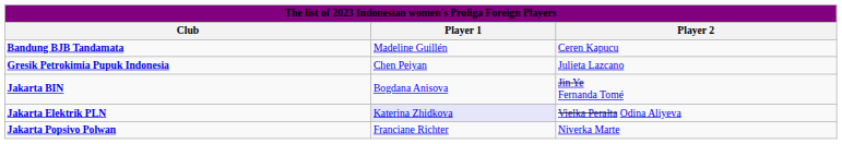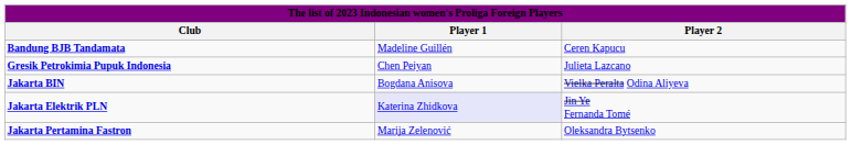 <table class="wikitable" style="font-size:90%; width: 90%; text-align:left;">
 <tr>
 <th colspan="3" style="background:purple"><span><strong>The list of 2023 Indonesian women's Proliga Foreign Players</strong></span></th>
 </tr>
 <tr>
 <th>Club</th>
 <th>Player 1</th>
 <th>Player 2</th>
 </tr>
 <tr>
 <td><strong><a href='#'>Bandung BJB Tandamata</a></strong></td>
 <td> <a href='#'>Madeline Guillén</a></td>
 <td> <a href='#'>Ceren Kapucu</a></td>
 </tr>
 <tr>
 <td><strong><a href='#'>Gresik Petrokimia Pupuk Indonesia</a></strong></td>
 <td> <a href='#'>Chen Peiyan</a></td>
 <td> <a href='#'>Julieta Lazcano</a></td>
 </tr>
 <tr>
 <td><strong><a href='#'>Jakarta BIN</a></strong></td>
 <td> <a href='#'>Bogdana Anisova</a></td>
-<td><s> <a href='#'>Jin Ye</a></s><br> <a href='#'>Fernanda Tomé</a></td>
+<td><s> <a href='#'>Vielka Peralta</a></s> <a href='#'>Odina Aliyeva</a></td>
 </tr>
 <tr>
 <td><strong><a href='#'>Jakarta Elektrik PLN</a></strong></td>
 <td style="background: lavender;"> <a href='#'>Katerina Zhidkova</a></td>
-<td><s> <a href='#'>Vielka Peralta</a></s> <a href='#'>Odina Aliyeva</a></td>
+<td><s> <a href='#'>Jin Ye</a></s><br> <a href='#'>Fernanda Tomé</a></td>
 </tr>
 <tr>
-<td><strong><a href='#'>Jakarta Popsivo Polwan</a></strong></td>
-<td> <a href='#'>Franciane Richter</a></td>
-<td> <a href='#'>Niverka Marte</a></td>
+<td><strong><a href='#'>Jakarta Pertamina Fastron</a></strong></td>
+<td> <a href='#'>Marija Zelenović</a></td>
+<td> <a href='#'>Oleksandra Bytsenko</a></td>
 </tr>
 </table>
